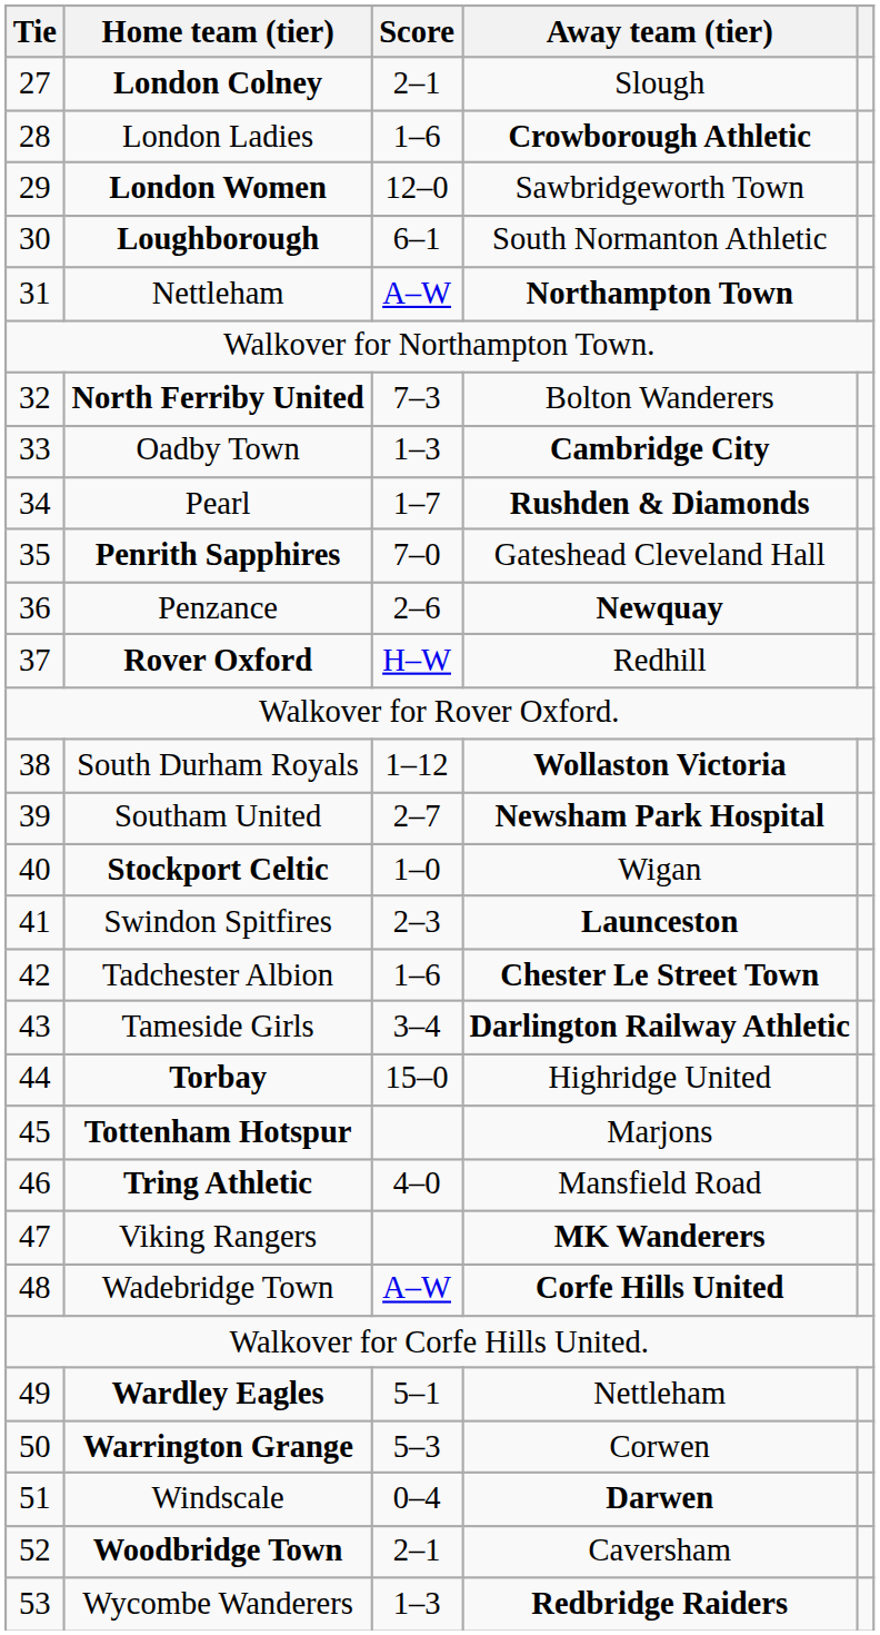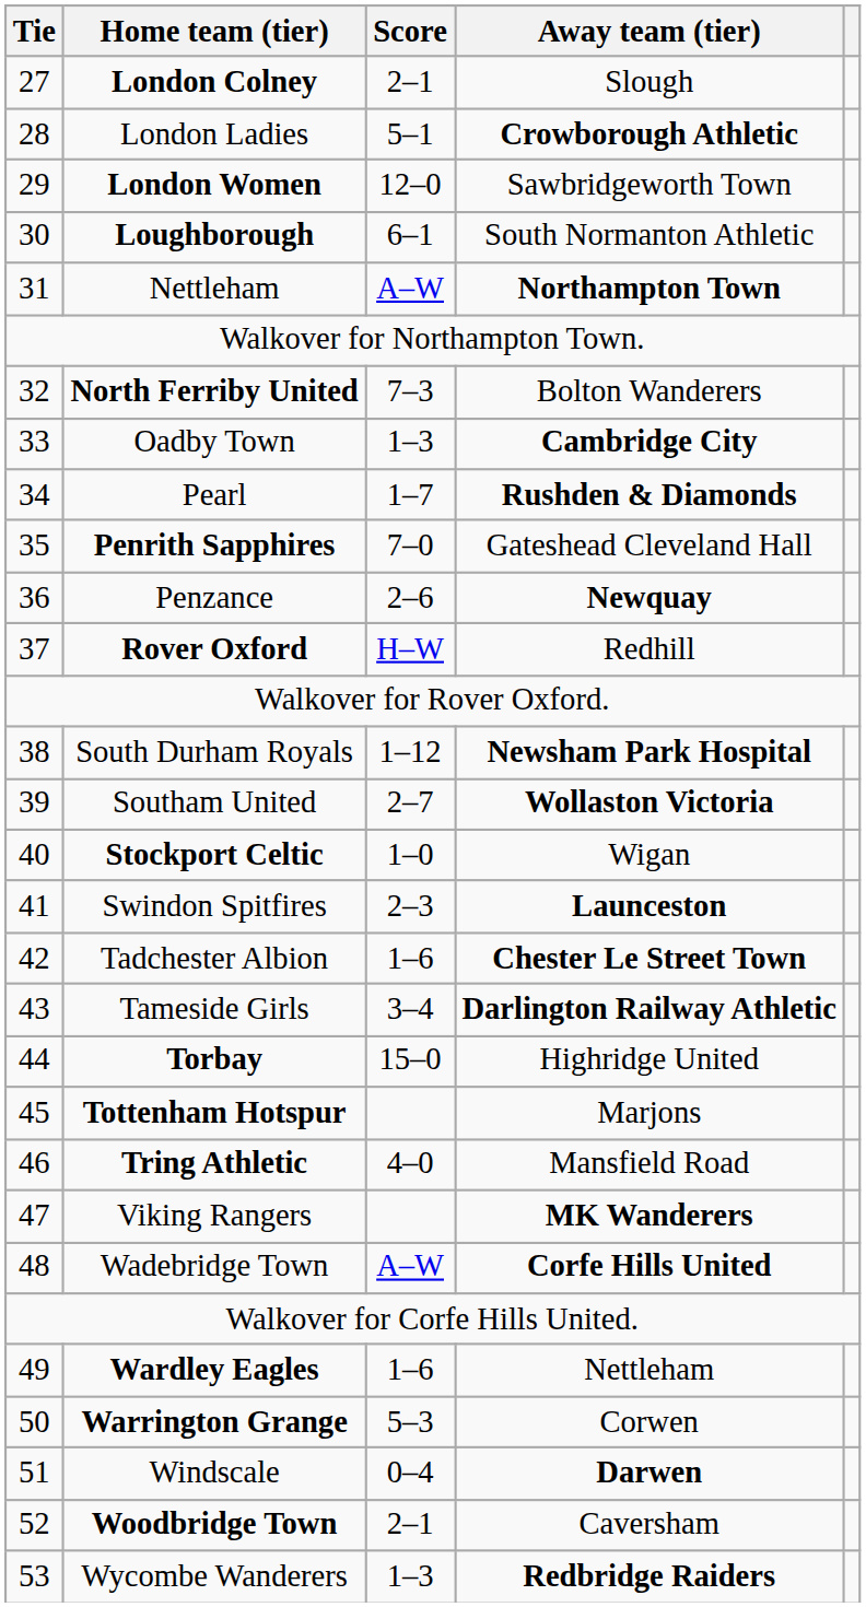 <table class="wikitable" style="text-align:center; font-size:85%">
 <tr>
 <th>Tie</th>
 <th>Home team (tier)</th>
 <th>Score</th>
 <th>Away team (tier)</th>
 <th></th>
 </tr>
 <tr>
 <td align="center">27</td>
 <td><strong>London Colney</strong></td>
 <td align="center">2–1 </td>
 <td>Slough</td>
 <td></td>
 </tr>
 <tr>
 <td align="center">28</td>
 <td>London Ladies</td>
-<td align="center">1–6</td>
+<td align="center">5–1</td>
 <td><strong>Crowborough Athletic</strong></td>
 <td></td>
 </tr>
 <tr>
 <td align="center">29</td>
 <td><strong>London Women</strong></td>
 <td align="center">12–0</td>
 <td>Sawbridgeworth Town</td>
 <td></td>
 </tr>
 <tr>
 <td align="center">30</td>
 <td><strong>Loughborough</strong></td>
 <td align="center">6–1</td>
 <td>South Normanton Athletic</td>
 <td></td>
 </tr>
 <tr>
 <td align="center">31</td>
 <td>Nettleham</td>
 <td align="center"><a href='#'>A–W</a></td>
 <td><strong>Northampton Town</strong></td>
 <td></td>
 </tr>
 <tr>
 <td colspan="5" align="center">Walkover for Northampton Town.</td>
 </tr>
 <tr>
 <td align="center">32</td>
 <td><strong>North Ferriby United</strong></td>
 <td align="center">7–3</td>
 <td>Bolton Wanderers</td>
 <td></td>
 </tr>
 <tr>
 <td align="center">33</td>
 <td>Oadby Town</td>
 <td align="center">1–3</td>
 <td><strong>Cambridge City</strong></td>
 <td></td>
 </tr>
 <tr>
 <td align="center">34</td>
 <td>Pearl</td>
 <td align="center">1–7</td>
 <td><strong>Rushden & Diamonds</strong></td>
 <td></td>
 </tr>
 <tr>
 <td align="center">35</td>
 <td><strong>Penrith Sapphires</strong></td>
 <td align="center">7–0</td>
 <td>Gateshead Cleveland Hall</td>
 <td></td>
 </tr>
 <tr>
 <td align="center">36</td>
 <td>Penzance</td>
 <td align="center">2–6 </td>
 <td><strong>Newquay</strong></td>
 <td></td>
 </tr>
 <tr>
 <td align="center">37</td>
 <td><strong>Rover Oxford</strong></td>
 <td align="center"><a href='#'>H–W</a></td>
 <td>Redhill</td>
 <td></td>
 </tr>
 <tr>
 <td colspan="5" align="center">Walkover for Rover Oxford.</td>
 </tr>
 <tr>
 <td align="center">38</td>
 <td>South Durham Royals</td>
 <td align="center">1–12</td>
-<td><strong>Wollaston Victoria</strong></td>
+<td><strong>Newsham Park Hospital</strong></td>
 <td></td>
 </tr>
 <tr>
 <td align="center">39</td>
 <td>Southam United</td>
 <td align="center">2–7</td>
-<td><strong>Newsham Park Hospital</strong></td>
+<td><strong>Wollaston Victoria</strong></td>
 <td></td>
 </tr>
 <tr>
 <td align="center">40</td>
 <td><strong>Stockport Celtic</strong></td>
 <td align="center">1–0 </td>
 <td>Wigan</td>
 <td></td>
 </tr>
 <tr>
 <td align="center">41</td>
 <td>Swindon Spitfires</td>
 <td align="center">2–3</td>
 <td><strong>Launceston</strong></td>
 <td></td>
 </tr>
 <tr>
 <td align="center">42</td>
 <td>Tadchester Albion</td>
 <td align="center">1–6</td>
 <td><strong>Chester Le Street Town</strong></td>
 <td></td>
 </tr>
 <tr>
 <td align="center">43</td>
 <td>Tameside Girls</td>
 <td align="center">3–4</td>
 <td><strong>Darlington Railway Athletic</strong></td>
 <td></td>
 </tr>
 <tr>
 <td align="center">44</td>
 <td><strong>Torbay</strong></td>
 <td align="center">15–0</td>
 <td>Highridge United</td>
 <td></td>
 </tr>
 <tr>
 <td align="center">45</td>
 <td><strong>Tottenham Hotspur</strong></td>
 <td align="center"></td>
 <td>Marjons</td>
 <td></td>
 </tr>
 <tr>
 <td align="center">46</td>
 <td><strong>Tring Athletic</strong></td>
 <td align="center">4–0</td>
 <td>Mansfield Road</td>
 <td></td>
 </tr>
 <tr>
 <td align="center">47</td>
 <td>Viking Rangers</td>
 <td align="center"></td>
 <td><strong>MK Wanderers</strong></td>
 <td></td>
 </tr>
 <tr>
 <td align="center">48</td>
 <td>Wadebridge Town</td>
 <td align="center"><a href='#'>A–W</a></td>
 <td><strong>Corfe Hills United</strong></td>
 <td></td>
 </tr>
 <tr>
 <td colspan="5" align="center">Walkover for Corfe Hills United.</td>
 </tr>
 <tr>
 <td align="center">49</td>
 <td><strong>Wardley Eagles</strong></td>
-<td align="center">5–1</td>
+<td align="center">1–6</td>
 <td>Nettleham</td>
 <td></td>
 </tr>
 <tr>
 <td align="center">50</td>
 <td><strong>Warrington Grange</strong></td>
 <td align="center">5–3 </td>
 <td>Corwen</td>
 <td></td>
 </tr>
 <tr>
 <td align="center">51</td>
 <td>Windscale</td>
 <td align="center">0–4</td>
 <td><strong>Darwen</strong></td>
 <td></td>
 </tr>
 <tr>
 <td align="center">52</td>
 <td><strong>Woodbridge Town</strong></td>
 <td align="center">2–1</td>
 <td>Caversham</td>
 <td></td>
 </tr>
 <tr>
 <td align="center">53</td>
 <td>Wycombe Wanderers</td>
 <td align="center">1–3</td>
 <td><strong>Redbridge Raiders</strong></td>
 <td></td>
 </tr>
 </table>
